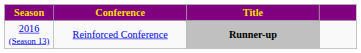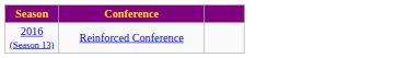 <table class="wikitable">
 <tr>
 <th width=70px style="background:#800080; color:#FFDF00;">Season</th>
 <th width=200px style="background:#800080; color:#FFDF00">Conference</th>
-<th width=200px style="background:#800080; color:#FFDF00">Title</th>
 <th width=50px style="background:#800080; color:#FFDF00"></th>
 </tr>
 <tr align=center>
 <td><a href='#'>2016 <small>(Season 13)</small></a></td>
 <td><a href='#'>Reinforced Conference</a></td>
-<td style="background:silver;"><strong>Runner-up</strong></td>
 <td></td>
 </tr>
 </table>
